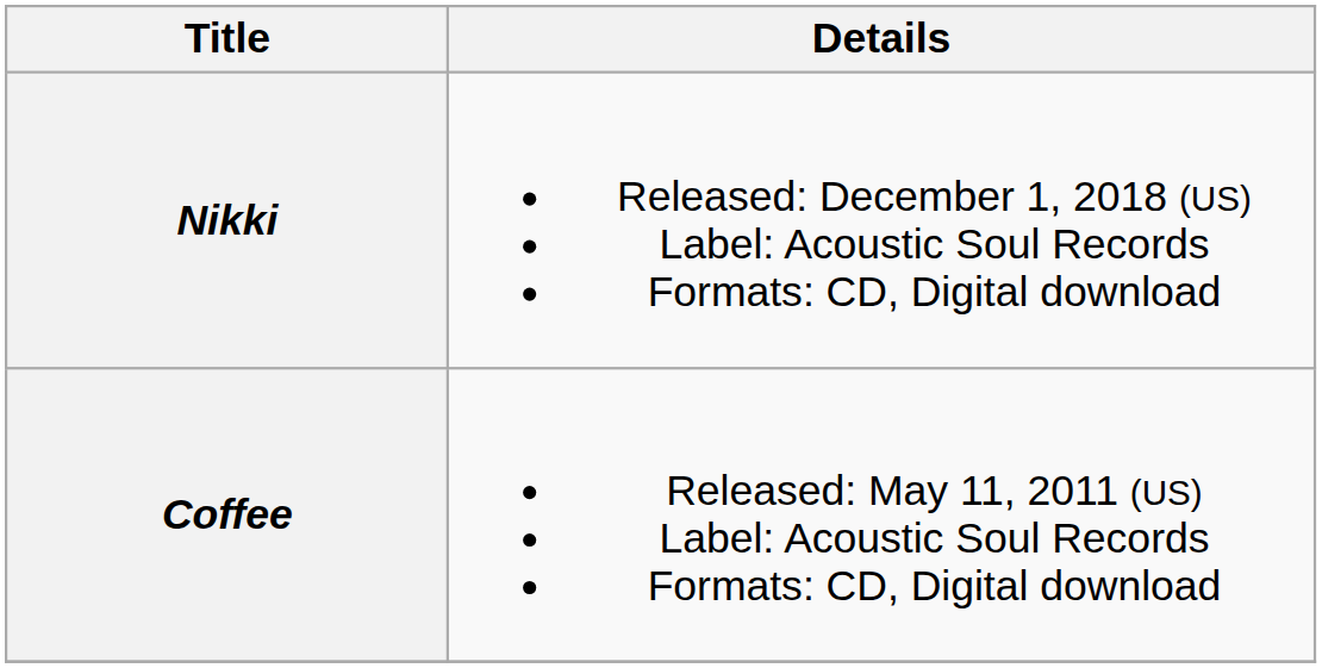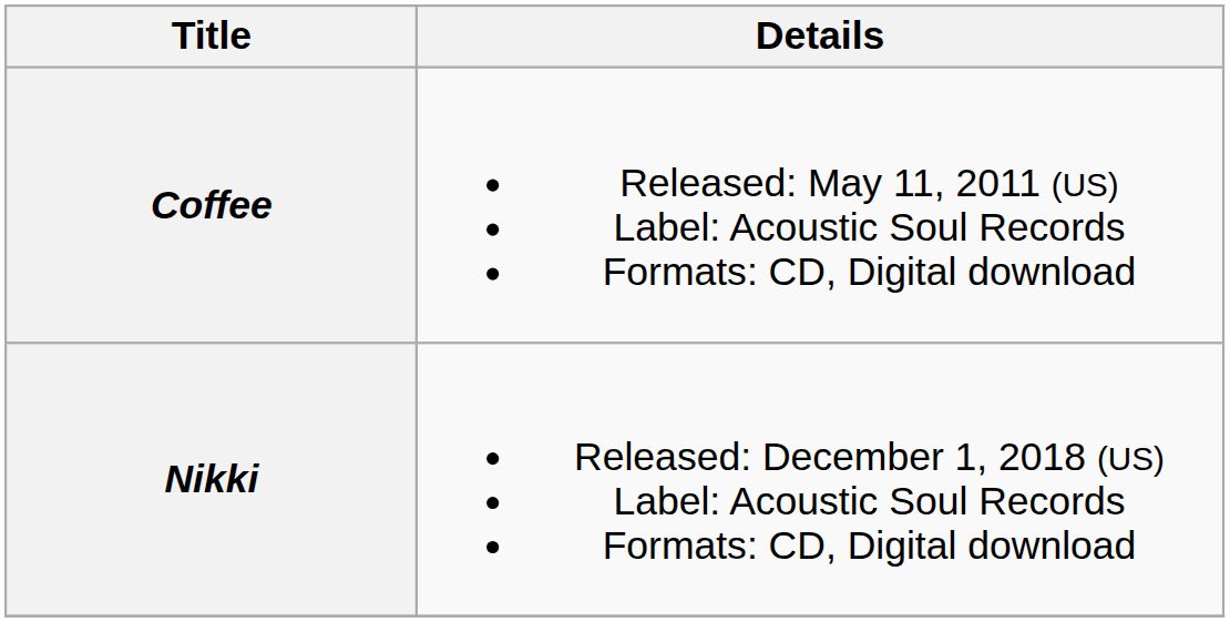 <table class="wikitable plainrowheaders" style="text-align:center">
 <tr>
 <th scope="col" style="width:10em">Title</th>
 <th scope="col" style="width:20em">Details</th>
 </tr>
 <tr>
+<th scope="row"><em>Coffee</em></th>
+<td><br><ul><li>Released: May 11, 2011 <small>(US)</small></li><li>Label: Acoustic Soul Records</li><li>Formats: CD, Digital download</li></ul></td>
+</tr>
+<tr>
 <th scope="row"><em>Nikki</em></th>
 <td><br><ul><li>Released: December 1, 2018 <small>(US)</small></li><li>Label: Acoustic Soul Records</li><li>Formats: CD, Digital download</li></ul></td>
 </tr>
 <tr>
-<th scope="row"><em>Coffee</em></th>
-<td><br><ul><li>Released: May 11, 2011 <small>(US)</small></li><li>Label: Acoustic Soul Records</li><li>Formats: CD, Digital download</li></ul></td>
-</tr>
-<tr>
 </tr>
 </table>
